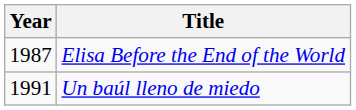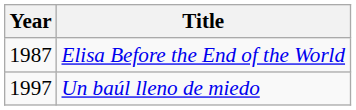 <table class="wikitable">
 <tr>
 <th>Year</th>
 <th>Title</th>
 </tr>
 <tr>
 <td>1987</td>
 <td><em><a href='#'>Elisa Before the End of the World</a></em></td>
 </tr>
 <tr>
-<td>1991</td>
+<td>1997</td>
 <td><em><a href='#'>Un baúl lleno de miedo</a></em></td>
 </tr>
 </table>
